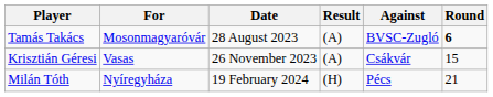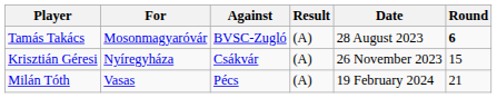 <table class="wikitable sortable">
 <tr>
 <th>Player</th>
 <th>For</th>
+<th>Against</th>
+<th>Result</th>
 <th>Date</th>
-<th>Result</th>
-<th>Against</th>
 <th>Round</th>
 </tr>
 <tr>
 <td> <a href='#'>Tamás Takács</a></td>
 <td><a href='#'>Mosonmagyaróvár</a></td>
+<td><a href='#'>BVSC-Zugló</a></td>
+<td> (A)</td>
 <td>28 August 2023</td>
-<td> (A)</td>
-<td><a href='#'>BVSC-Zugló</a></td>
 <td><strong>6</strong></td>
 </tr>
 <tr>
 <td> <a href='#'>Krisztián Géresi</a></td>
-<td><a href='#'>Vasas</a></td>
+<td><a href='#'>Nyíregyháza</a></td>
+<td><a href='#'>Csákvár</a></td>
+<td> (A)</td>
 <td>26 November 2023</td>
-<td> (A)</td>
-<td><a href='#'>Csákvár</a></td>
 <td>15</td>
 </tr>
 <tr>
 <td> <a href='#'>Milán Tóth</a></td>
-<td><a href='#'>Nyíregyháza</a></td>
+<td><a href='#'>Vasas</a></td>
+<td><a href='#'>Pécs</a></td>
+<td> (A)</td>
 <td>19 February 2024</td>
-<td> (H)</td>
-<td><a href='#'>Pécs</a></td>
 <td>21</td>
 </tr>
 </table>
